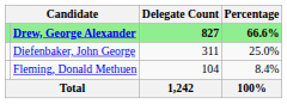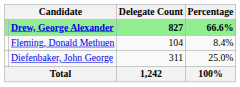 <table class="wikitable">
 <tr>
 <th colspan="2">Candidate</th>
 <th>Delegate Count</th>
 <th>Percentage</th>
 </tr>
 <tr style="background:lightgreen;">
 <td></td>
 <td><strong><a href='#'>Drew, George Alexander</a></strong></td>
 <td align="right"><strong>827</strong></td>
 <td align="right"><strong>66.6%</strong></td>
 </tr>
 <tr>
 <td></td>
+<td><a href='#'>Fleming, Donald Methuen</a></td>
+<td align="right">104</td>
+<td align="right">8.4%</td>
+</tr>
+<tr>
+<td></td>
 <td><a href='#'>Diefenbaker, John George</a></td>
 <td align="right">311</td>
 <td align="right">25.0%</td>
-</tr>
-<tr>
-<td></td>
-<td><a href='#'>Fleming, Donald Methuen</a></td>
-<td align="right">104</td>
-<td align="right">8.4%</td>
 </tr>
 <tr>
 <th colspan="2">Total</th>
 <th align="right">1,242</th>
 <th align="right">100%</th>
 </tr>
 </table>
